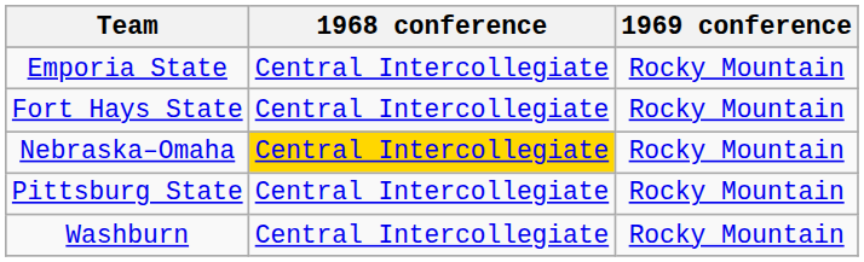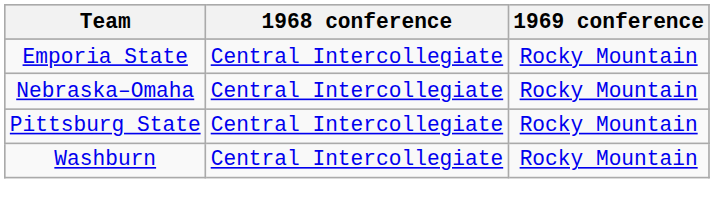 <table class="wikitable sortable">
 <tr>
 <th>Team</th>
 <th>1968 conference</th>
 <th>1969 conference</th>
 </tr>
 <tr style="text-align:center;">
 <td><a href='#'>Emporia State</a></td>
 <td><a href='#'>Central Intercollegiate</a></td>
 <td><a href='#'>Rocky Mountain</a></td>
 </tr>
 <tr style="text-align:center;">
-<td><a href='#'>Fort Hays State</a></td>
+<td><a href='#'>Nebraska–Omaha</a></td>
 <td><a href='#'>Central Intercollegiate</a></td>
-<td><a href='#'>Rocky Mountain</a></td>
-</tr>
-<tr style="text-align:center;">
-<td><a href='#'>Nebraska–Omaha</a></td>
-<td style="background: gold;"><a href='#'>Central Intercollegiate</a></td>
 <td><a href='#'>Rocky Mountain</a></td>
 </tr>
 <tr style="text-align:center;">
 <td><a href='#'>Pittsburg State</a></td>
 <td><a href='#'>Central Intercollegiate</a></td>
 <td><a href='#'>Rocky Mountain</a></td>
 </tr>
 <tr style="text-align:center;">
 <td><a href='#'>Washburn</a></td>
 <td><a href='#'>Central Intercollegiate</a></td>
 <td><a href='#'>Rocky Mountain</a></td>
 </tr>
 </table>
